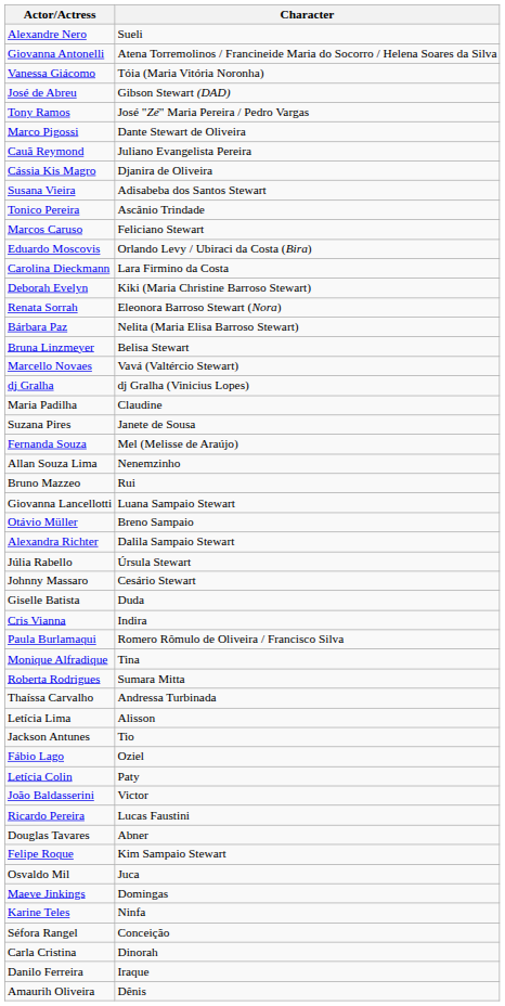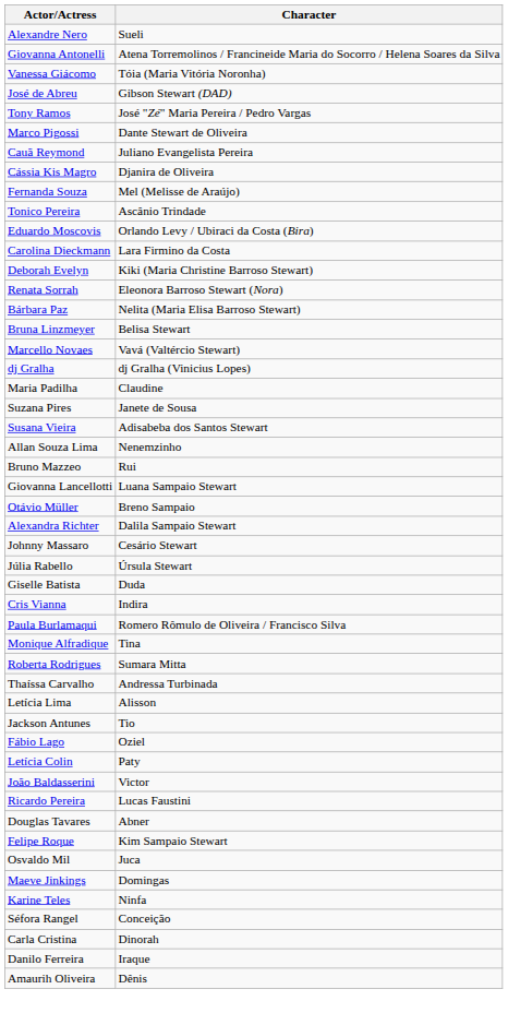 <table class="wikitable sortable">
 <tr>
 <th>Actor/Actress</th>
 <th>Character</th>
 </tr>
 <tr>
 <td><a href='#'>Alexandre Nero</a></td>
 <td>Sueli</td>
 </tr>
 <tr>
 <td><a href='#'>Giovanna Antonelli</a></td>
 <td>Atena Torremolinos / Francineide Maria do Socorro / Helena Soares da Silva</td>
 </tr>
 <tr>
 <td><a href='#'>Vanessa Giácomo</a></td>
 <td>Tóia (Maria Vitória Noronha)</td>
 </tr>
 <tr>
 <td><a href='#'>José de Abreu</a></td>
 <td>Gibson Stewart <em>(DAD)</em></td>
 </tr>
 <tr>
 <td><a href='#'>Tony Ramos</a></td>
 <td>José "<em>Zé</em>" Maria Pereira / Pedro Vargas</td>
 </tr>
 <tr>
 <td><a href='#'>Marco Pigossi</a></td>
 <td>Dante Stewart de Oliveira</td>
 </tr>
 <tr>
 <td><a href='#'>Cauã Reymond</a></td>
 <td>Juliano Evangelista Pereira</td>
 </tr>
 <tr>
 <td><a href='#'>Cássia Kis Magro</a></td>
 <td>Djanira de Oliveira</td>
 </tr>
 <tr>
-<td><a href='#'>Susana Vieira</a></td>
-<td>Adisabeba dos Santos Stewart</td>
+<td><a href='#'>Fernanda Souza</a></td>
+<td>Mel (Melisse de Araújo)</td>
 </tr>
 <tr>
 <td><a href='#'>Tonico Pereira</a></td>
 <td>Ascânio Trindade</td>
-</tr>
-<tr>
-<td><a href='#'>Marcos Caruso</a></td>
-<td>Feliciano Stewart</td>
 </tr>
 <tr>
 <td><a href='#'>Eduardo Moscovis</a></td>
 <td>Orlando Levy / Ubiraci da Costa (<em>Bira</em>)</td>
 </tr>
 <tr>
 <td><a href='#'>Carolina Dieckmann</a></td>
 <td>Lara Firmino da Costa</td>
 </tr>
 <tr>
 <td><a href='#'>Deborah Evelyn</a></td>
 <td>Kiki (Maria Christine Barroso Stewart)</td>
 </tr>
 <tr>
 <td><a href='#'>Renata Sorrah</a></td>
 <td>Eleonora Barroso Stewart (<em>Nora</em>)</td>
 </tr>
 <tr>
 <td><a href='#'>Bárbara Paz</a></td>
 <td>Nelita (Maria Elisa Barroso Stewart)</td>
 </tr>
 <tr>
 <td><a href='#'>Bruna Linzmeyer</a></td>
 <td>Belisa Stewart</td>
 </tr>
 <tr>
 <td><a href='#'>Marcello Novaes</a></td>
 <td>Vavá (Valtércio Stewart)</td>
 </tr>
 <tr>
 <td><a href='#'>dj Gralha</a></td>
 <td>dj Gralha (Vinicius Lopes)</td>
 </tr>
 <tr>
 <td>Maria Padilha</td>
 <td>Claudine</td>
 </tr>
 <tr>
 <td>Suzana Pires</td>
 <td>Janete de Sousa</td>
 </tr>
 <tr>
-<td><a href='#'>Fernanda Souza</a></td>
-<td>Mel (Melisse de Araújo)</td>
+<td><a href='#'>Susana Vieira</a></td>
+<td>Adisabeba dos Santos Stewart</td>
 </tr>
 <tr>
 <td>Allan Souza Lima</td>
 <td>Nenemzinho</td>
 </tr>
 <tr>
 <td>Bruno Mazzeo</td>
 <td>Rui</td>
 </tr>
 <tr>
 <td>Giovanna Lancellotti</td>
 <td>Luana Sampaio Stewart</td>
 </tr>
 <tr>
 <td><a href='#'>Otávio Müller</a></td>
 <td>Breno Sampaio</td>
 </tr>
 <tr>
 <td><a href='#'>Alexandra Richter</a></td>
 <td>Dalila Sampaio Stewart</td>
 </tr>
 <tr>
+<td>Johnny Massaro</td>
+<td>Cesário Stewart</td>
+</tr>
+<tr>
 <td>Júlia Rabello</td>
 <td>Úrsula Stewart</td>
-</tr>
-<tr>
-<td>Johnny Massaro</td>
-<td>Cesário Stewart</td>
 </tr>
 <tr>
 <td>Giselle Batista</td>
 <td>Duda</td>
 </tr>
 <tr>
 <td><a href='#'>Cris Vianna</a></td>
 <td>Indira</td>
 </tr>
 <tr>
 <td><a href='#'>Paula Burlamaqui</a></td>
 <td>Romero Rômulo de Oliveira / Francisco Silva</td>
 </tr>
 <tr>
 <td><a href='#'>Monique Alfradique</a></td>
 <td>Tina</td>
 </tr>
 <tr>
 <td><a href='#'>Roberta Rodrigues</a></td>
 <td>Sumara Mitta</td>
 </tr>
 <tr>
 <td>Thaíssa Carvalho</td>
 <td>Andressa Turbinada</td>
 </tr>
 <tr>
 <td>Letícia Lima</td>
 <td>Alisson</td>
 </tr>
 <tr>
 <td>Jackson Antunes</td>
 <td>Tio</td>
 </tr>
 <tr>
 <td><a href='#'>Fábio Lago</a></td>
 <td>Oziel</td>
 </tr>
 <tr>
 <td><a href='#'>Letícia Colin</a></td>
 <td>Paty</td>
 </tr>
 <tr>
 <td><a href='#'>João Baldasserini</a></td>
 <td>Victor</td>
 </tr>
 <tr>
 <td><a href='#'>Ricardo Pereira</a></td>
 <td>Lucas Faustini</td>
 </tr>
 <tr>
 <td>Douglas Tavares</td>
 <td>Abner</td>
 </tr>
 <tr>
 <td><a href='#'>Felipe Roque</a></td>
 <td>Kim Sampaio Stewart</td>
 </tr>
 <tr>
 <td>Osvaldo Mil</td>
 <td>Juca</td>
 </tr>
 <tr>
 <td><a href='#'>Maeve Jinkings</a></td>
 <td>Domingas</td>
 </tr>
 <tr>
 <td><a href='#'>Karine Teles</a></td>
 <td>Ninfa</td>
 </tr>
 <tr>
 <td>Séfora Rangel</td>
 <td>Conceição</td>
 </tr>
 <tr>
 <td>Carla Cristina</td>
 <td>Dinorah</td>
 </tr>
 <tr>
 <td>Danilo Ferreira</td>
 <td>Iraque</td>
 </tr>
 <tr>
 <td>Amaurih Oliveira</td>
 <td>Dênis</td>
 </tr>
 </table>
